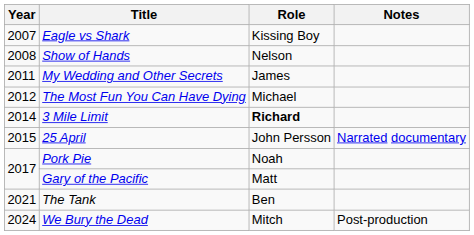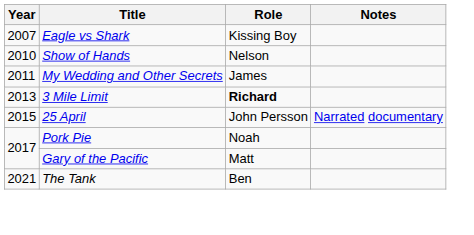 <table class="wikitable sortable">
 <tr>
 <th>Year</th>
 <th>Title</th>
 <th>Role</th>
 <th class="unsortable">Notes</th>
 </tr>
 <tr>
 <td>2007</td>
 <td><em><a href='#'>Eagle vs Shark</a></em></td>
 <td>Kissing Boy</td>
 <td></td>
 </tr>
 <tr>
-<td>2008</td>
+<td>2010</td>
 <td><em><a href='#'>Show of Hands</a></em></td>
 <td>Nelson</td>
 <td></td>
 </tr>
 <tr>
 <td>2011</td>
 <td><em><a href='#'>My Wedding and Other Secrets</a></em></td>
 <td>James</td>
 <td></td>
 </tr>
 <tr>
-<td>2012</td>
-<td><em><a href='#'>The Most Fun You Can Have Dying</a></em></td>
-<td>Michael</td>
-<td></td>
-</tr>
-<tr>
-<td>2014</td>
+<td>2013</td>
 <td><em><a href='#'>3 Mile Limit</a></em></td>
 <td><strong>Richard</strong></td>
 <td></td>
 </tr>
 <tr>
 <td>2015</td>
 <td><em><a href='#'>25 April</a></em></td>
 <td>John Persson</td>
 <td><a href='#'>Narrated</a> <a href='#'>documentary</a></td>
 </tr>
 <tr>
 <td rowspan="2">2017</td>
 <td><em><a href='#'>Pork Pie</a></em></td>
 <td>Noah</td>
 <td></td>
 </tr>
 <tr>
 <td><em><a href='#'>Gary of the Pacific</a></em></td>
 <td>Matt</td>
 <td></td>
 </tr>
 <tr>
 <td>2021</td>
 <td><em>The Tank</em></td>
 <td>Ben</td>
 <td></td>
 </tr>
-<tr>
-<td>2024</td>
-<td><em><a href='#'>We Bury the Dead</a></em></td>
-<td>Mitch</td>
-<td>Post-production</td>
-</tr>
 </table>
